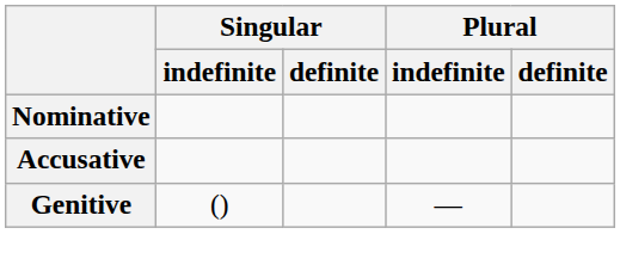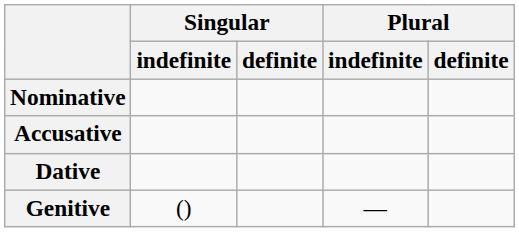 <table class="wikitable" style=text-align:center>
 <tr>
 <th rowspan="2"></th>
 <th colspan="2">Singular</th>
 <th colspan="2">Plural</th>
 </tr>
 <tr>
 <th>indefinite</th>
 <th>definite</th>
 <th>indefinite</th>
 <th>definite</th>
 </tr>
 <tr>
 <th>Nominative</th>
 <td></td>
 <td></td>
 <td></td>
 <td></td>
 </tr>
 <tr>
 <th>Accusative</th>
 <td></td>
 <td></td>
 <td></td>
 <td></td>
 </tr>
 <tr>
+<th>Dative</th>
+<td></td>
+<td></td>
+<td></td>
+<td></td>
+</tr>
+<tr>
 <th>Genitive</th>
 <td>()</td>
 <td></td>
 <td>—</td>
 <td></td>
 </tr>
 </table>
